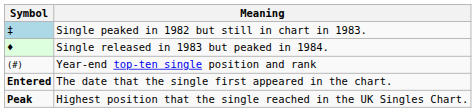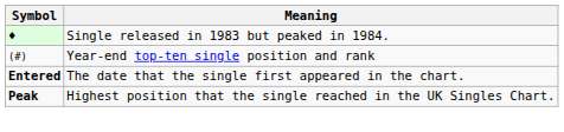 <table Class="wikitable">
 <tr>
 <th>Symbol</th>
 <th>Meaning</th>
-</tr>
-<tr>
-<td bgcolor=lightblue>‡</td>
-<td>Single peaked in 1982 but still in chart in 1983.</td>
 </tr>
 <tr>
 <td bgcolor=#DDFFDD>♦</td>
 <td>Single released in 1983 but peaked in 1984.</td>
 </tr>
 <tr>
 <td><small>(#)</small></td>
 <td>Year-end <a href='#'>top-ten single</a> position and rank</td>
 </tr>
 <tr>
 <td><strong>Entered</strong></td>
 <td>The date that the single first appeared in the chart.</td>
 </tr>
 <tr>
 <td><strong>Peak</strong></td>
 <td>Highest position that the single reached in the UK Singles Chart.</td>
 </tr>
 </table>
